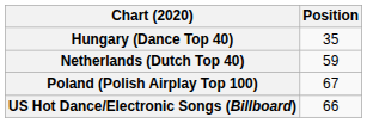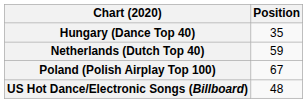 <table class="wikitable sortable plainrowheaders" style="text-align:center">
 <tr>
 <th scope="col">Chart (2020)</th>
 <th scope="col">Position</th>
 </tr>
 <tr>
 <th scope="row">Hungary (Dance Top 40)</th>
 <td>35</td>
 </tr>
 <tr>
 <th scope="row">Netherlands (Dutch Top 40)</th>
 <td>59</td>
 </tr>
 <tr>
 <th scope="row">Poland (Polish Airplay Top 100)</th>
 <td>67</td>
 </tr>
 <tr>
 <th scope="row">US Hot Dance/Electronic Songs (<em>Billboard</em>)</th>
-<td>66</td>
+<td>48</td>
 </tr>
 </table>
